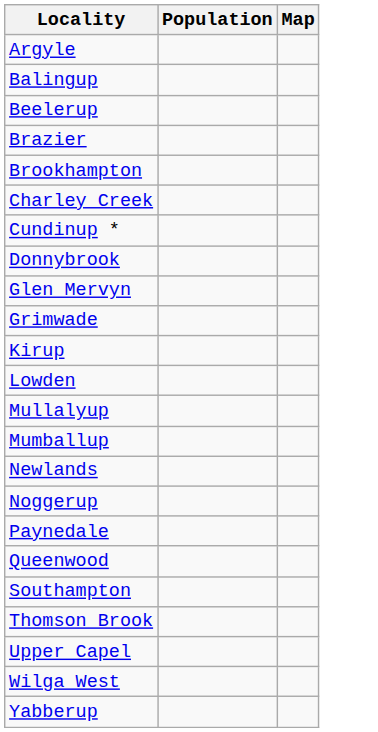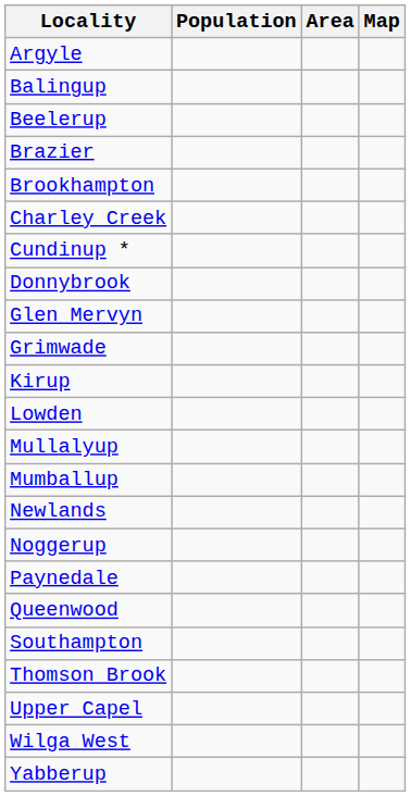 <table class="wikitable sortable">
 <tr>
 <th>Locality</th>
 <th data-sort-type=number>Population</th>
+<th data-sort-type=number>Area</th>
 <th>Map</th>
 </tr>
 <tr>
 <td><a href='#'>Argyle</a></td>
+<td></td>
 <td></td>
 <td></td>
 </tr>
 <tr>
 <td><a href='#'>Balingup</a></td>
 <td></td>
 <td></td>
+<td></td>
 </tr>
 <tr>
 <td><a href='#'>Beelerup</a></td>
+<td></td>
 <td></td>
 <td></td>
 </tr>
 <tr>
 <td><a href='#'>Brazier</a></td>
 <td></td>
 <td></td>
+<td></td>
 </tr>
 <tr>
 <td><a href='#'>Brookhampton</a></td>
+<td></td>
 <td></td>
 <td></td>
 </tr>
 <tr>
 <td><a href='#'>Charley Creek</a></td>
 <td></td>
 <td></td>
+<td></td>
 </tr>
 <tr>
 <td><a href='#'>Cundinup</a> *</td>
+<td></td>
 <td></td>
 <td></td>
 </tr>
 <tr>
 <td><a href='#'>Donnybrook</a></td>
 <td></td>
 <td></td>
+<td></td>
 </tr>
 <tr>
 <td><a href='#'>Glen Mervyn</a></td>
+<td></td>
 <td></td>
 <td></td>
 </tr>
 <tr>
 <td><a href='#'>Grimwade</a></td>
 <td></td>
 <td></td>
+<td></td>
 </tr>
 <tr>
 <td><a href='#'>Kirup</a></td>
+<td></td>
 <td></td>
 <td></td>
 </tr>
 <tr>
 <td><a href='#'>Lowden</a></td>
 <td></td>
 <td></td>
+<td></td>
 </tr>
 <tr>
 <td><a href='#'>Mullalyup</a></td>
+<td></td>
 <td></td>
 <td></td>
 </tr>
 <tr>
 <td><a href='#'>Mumballup</a></td>
 <td></td>
 <td></td>
+<td></td>
 </tr>
 <tr>
 <td><a href='#'>Newlands</a></td>
+<td></td>
 <td></td>
 <td></td>
 </tr>
 <tr>
 <td><a href='#'>Noggerup</a></td>
 <td></td>
 <td></td>
+<td></td>
 </tr>
 <tr>
 <td><a href='#'>Paynedale</a></td>
+<td></td>
 <td></td>
 <td></td>
 </tr>
 <tr>
 <td><a href='#'>Queenwood</a></td>
 <td></td>
 <td></td>
+<td></td>
 </tr>
 <tr>
 <td><a href='#'>Southampton</a></td>
+<td></td>
 <td></td>
 <td></td>
 </tr>
 <tr>
 <td><a href='#'>Thomson Brook</a></td>
 <td></td>
 <td></td>
+<td></td>
 </tr>
 <tr>
 <td><a href='#'>Upper Capel</a></td>
+<td></td>
 <td></td>
 <td></td>
 </tr>
 <tr>
 <td><a href='#'>Wilga West</a></td>
 <td></td>
 <td></td>
+<td></td>
 </tr>
 <tr>
 <td><a href='#'>Yabberup</a></td>
 <td></td>
 <td></td>
+<td></td>
 </tr>
 </table>
